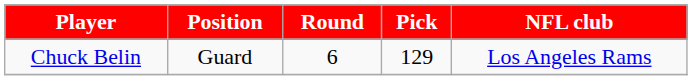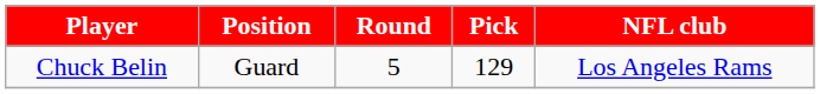 <table class="wikitable" width="80%">
 <tr align="center"  style="background:red;color:#FFFFFF;">
 <td><strong>Player</strong></td>
 <td><strong>Position</strong></td>
 <td><strong>Round</strong></td>
 <td><strong>Pick</strong></td>
 <td><strong>NFL club</strong></td>
 </tr>
 <tr align="center" bgcolor="">
 <td><a href='#'>Chuck Belin</a></td>
 <td>Guard</td>
-<td>6</td>
+<td>5</td>
 <td>129</td>
 <td><a href='#'>Los Angeles Rams</a></td>
 </tr>
 <tr align="center" bgcolor="">
 </tr>
 </table>
